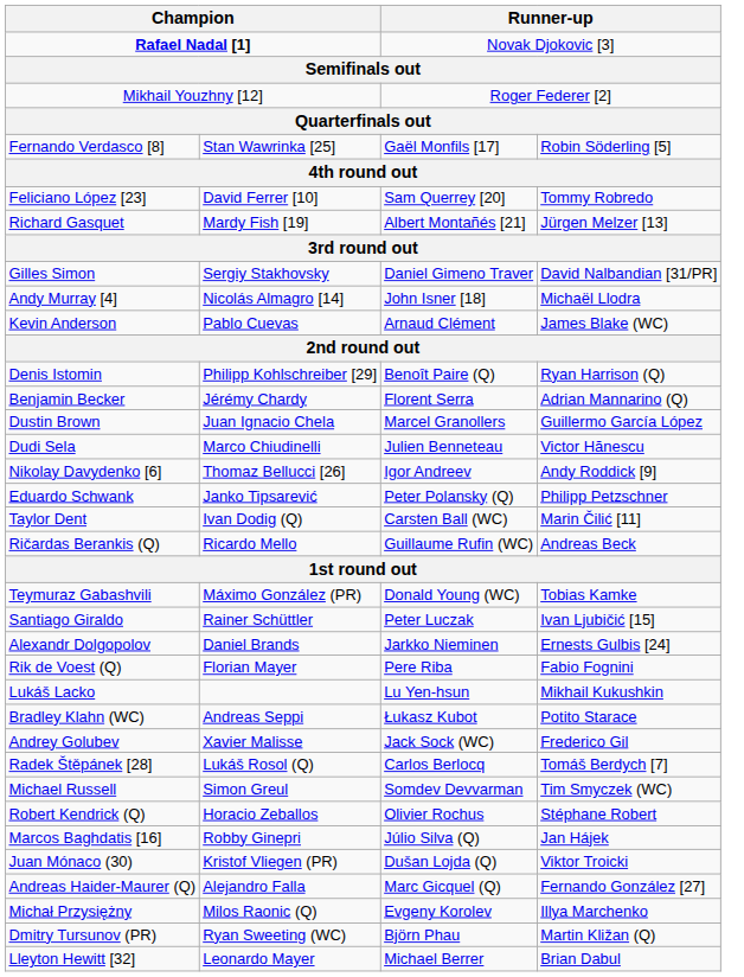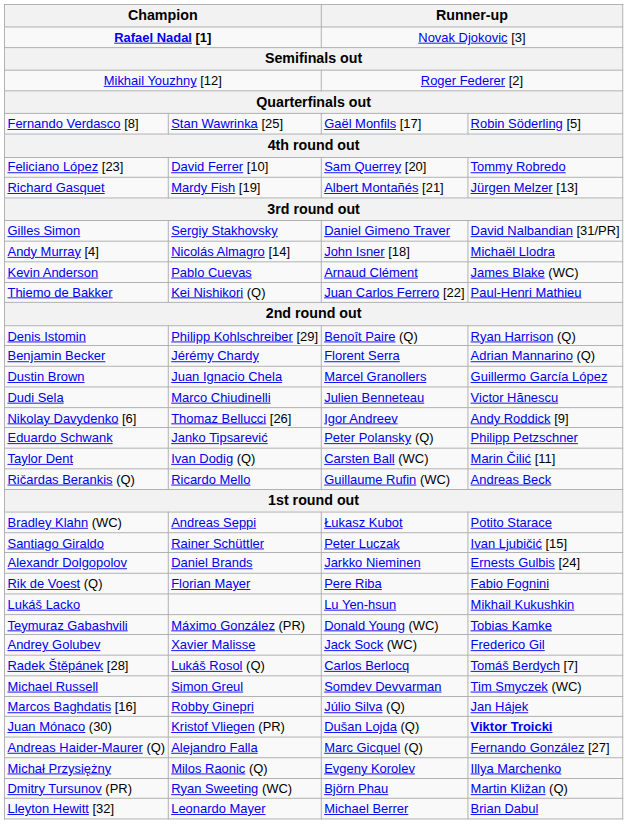 <table class="wikitable collapsible collapsed" style=font-size:90%>
 <tr style=font-size:110%>
 <th colspan=2><strong>Champion</strong></th>
 <th colspan=2>Runner-up</th>
 </tr>
 <tr align=center>
 <td colspan=2><strong> <a href='#'>Rafael Nadal</a> [1]</strong></td>
 <td colspan=2> <a href='#'>Novak Djokovic</a> [3]</td>
 </tr>
 <tr style=font-size:110%>
 <th colspan=4>Semifinals out</th>
 </tr>
 <tr align=center>
 <td colspan=2> <a href='#'>Mikhail Youzhny</a> [12]</td>
 <td colspan=2> <a href='#'>Roger Federer</a> [2]</td>
 </tr>
 <tr style=font-size:110%>
 <th colspan=4>Quarterfinals out</th>
 </tr>
 <tr>
 <td> <a href='#'>Fernando Verdasco</a> [8]</td>
 <td> <a href='#'>Stan Wawrinka</a> [25]</td>
 <td> <a href='#'>Gaël Monfils</a> [17]</td>
 <td> <a href='#'>Robin Söderling</a> [5]</td>
 </tr>
 <tr style=font-size:110%>
 <th colspan=4>4th round out</th>
 </tr>
 <tr>
 <td> <a href='#'>Feliciano López</a> [23]</td>
 <td> <a href='#'>David Ferrer</a> [10]</td>
 <td> <a href='#'>Sam Querrey</a> [20]</td>
 <td> <a href='#'>Tommy Robredo</a></td>
 </tr>
 <tr>
 <td> <a href='#'>Richard Gasquet</a></td>
 <td> <a href='#'>Mardy Fish</a> [19]</td>
 <td> <a href='#'>Albert Montañés</a> [21]</td>
 <td> <a href='#'>Jürgen Melzer</a> [13]</td>
 </tr>
 <tr style=font-size:110%>
 <th colspan=4>3rd round out</th>
 </tr>
 <tr>
 <td> <a href='#'>Gilles Simon</a></td>
 <td> <a href='#'>Sergiy Stakhovsky</a></td>
 <td> <a href='#'>Daniel Gimeno Traver</a></td>
 <td> <a href='#'>David Nalbandian</a> [31/PR]</td>
 </tr>
 <tr>
 <td> <a href='#'>Andy Murray</a> [4]</td>
 <td> <a href='#'>Nicolás Almagro</a> [14]</td>
 <td> <a href='#'>John Isner</a> [18]</td>
 <td> <a href='#'>Michaël Llodra</a></td>
 </tr>
 <tr>
 <td> <a href='#'>Kevin Anderson</a></td>
 <td> <a href='#'>Pablo Cuevas</a></td>
 <td> <a href='#'>Arnaud Clément</a></td>
 <td> <a href='#'>James Blake</a> (WC)</td>
 </tr>
+<tr>
+<td> <a href='#'>Thiemo de Bakker</a></td>
+<td> <a href='#'>Kei Nishikori</a> (Q)</td>
+<td> <a href='#'>Juan Carlos Ferrero</a> [22]</td>
+<td> <a href='#'>Paul-Henri Mathieu</a></td>
+</tr>
 <tr style=font-size:110%>
 <th colspan=4>2nd round out</th>
 </tr>
 <tr>
 <td> <a href='#'>Denis Istomin</a></td>
 <td> <a href='#'>Philipp Kohlschreiber</a> [29]</td>
 <td> <a href='#'>Benoît Paire</a> (Q)</td>
 <td> <a href='#'>Ryan Harrison</a> (Q)</td>
 </tr>
 <tr>
 <td> <a href='#'>Benjamin Becker</a></td>
 <td> <a href='#'>Jérémy Chardy</a></td>
 <td> <a href='#'>Florent Serra</a></td>
 <td> <a href='#'>Adrian Mannarino</a> (Q)</td>
 </tr>
 <tr>
 <td> <a href='#'>Dustin Brown</a></td>
 <td> <a href='#'>Juan Ignacio Chela</a></td>
 <td> <a href='#'>Marcel Granollers</a></td>
 <td> <a href='#'>Guillermo García López</a></td>
 </tr>
 <tr>
 <td> <a href='#'>Dudi Sela</a></td>
 <td> <a href='#'>Marco Chiudinelli</a></td>
 <td> <a href='#'>Julien Benneteau</a></td>
 <td> <a href='#'>Victor Hănescu</a></td>
 </tr>
 <tr>
 <td> <a href='#'>Nikolay Davydenko</a> [6]</td>
 <td> <a href='#'>Thomaz Bellucci</a> [26]</td>
 <td> <a href='#'>Igor Andreev</a></td>
 <td> <a href='#'>Andy Roddick</a> [9]</td>
 </tr>
 <tr>
 <td> <a href='#'>Eduardo Schwank</a></td>
 <td> <a href='#'>Janko Tipsarević</a></td>
 <td> <a href='#'>Peter Polansky</a> (Q)</td>
 <td> <a href='#'>Philipp Petzschner</a></td>
 </tr>
 <tr>
 <td> <a href='#'>Taylor Dent</a></td>
 <td> <a href='#'>Ivan Dodig</a> (Q)</td>
 <td> <a href='#'>Carsten Ball</a> (WC)</td>
 <td> <a href='#'>Marin Čilić</a> [11]</td>
 </tr>
 <tr>
 <td> <a href='#'>Ričardas Berankis</a> (Q)</td>
 <td> <a href='#'>Ricardo Mello</a></td>
 <td> <a href='#'>Guillaume Rufin</a> (WC)</td>
 <td> <a href='#'>Andreas Beck</a></td>
 </tr>
 <tr style=font-size:110%>
 <th colspan=4>1st round out</th>
 </tr>
 <tr>
-<td> <a href='#'>Teymuraz Gabashvili</a></td>
-<td> <a href='#'>Máximo González</a> (PR)</td>
-<td> <a href='#'>Donald Young</a> (WC)</td>
-<td> <a href='#'>Tobias Kamke</a></td>
+<td> <a href='#'>Bradley Klahn</a> (WC)</td>
+<td> <a href='#'>Andreas Seppi</a></td>
+<td> <a href='#'>Łukasz Kubot</a></td>
+<td> <a href='#'>Potito Starace</a></td>
 </tr>
 <tr>
 <td> <a href='#'>Santiago Giraldo</a></td>
 <td> <a href='#'>Rainer Schüttler</a></td>
 <td> <a href='#'>Peter Luczak</a></td>
 <td> <a href='#'>Ivan Ljubičić</a> [15]</td>
 </tr>
 <tr>
 <td> <a href='#'>Alexandr Dolgopolov</a></td>
 <td> <a href='#'>Daniel Brands</a></td>
 <td> <a href='#'>Jarkko Nieminen</a></td>
 <td> <a href='#'>Ernests Gulbis</a> [24]</td>
 </tr>
 <tr>
 <td> <a href='#'>Rik de Voest</a> (Q)</td>
 <td> <a href='#'>Florian Mayer</a></td>
 <td> <a href='#'>Pere Riba</a></td>
 <td> <a href='#'>Fabio Fognini</a></td>
 </tr>
 <tr>
 <td> <a href='#'>Lukáš Lacko</a></td>
 <td></td>
 <td> <a href='#'>Lu Yen-hsun</a></td>
 <td> <a href='#'>Mikhail Kukushkin</a></td>
 </tr>
 <tr>
-<td> <a href='#'>Bradley Klahn</a> (WC)</td>
-<td> <a href='#'>Andreas Seppi</a></td>
-<td> <a href='#'>Łukasz Kubot</a></td>
-<td> <a href='#'>Potito Starace</a></td>
+<td> <a href='#'>Teymuraz Gabashvili</a></td>
+<td> <a href='#'>Máximo González</a> (PR)</td>
+<td> <a href='#'>Donald Young</a> (WC)</td>
+<td> <a href='#'>Tobias Kamke</a></td>
 </tr>
 <tr>
 <td> <a href='#'>Andrey Golubev</a></td>
 <td> <a href='#'>Xavier Malisse</a></td>
 <td> <a href='#'>Jack Sock</a> (WC)</td>
 <td> <a href='#'>Frederico Gil</a></td>
 </tr>
 <tr>
 <td> <a href='#'>Radek Štěpánek</a> [28]</td>
 <td> <a href='#'>Lukáš Rosol</a> (Q)</td>
 <td> <a href='#'>Carlos Berlocq</a></td>
 <td> <a href='#'>Tomáš Berdych</a> [7]</td>
 </tr>
 <tr>
 <td> <a href='#'>Michael Russell</a></td>
 <td> <a href='#'>Simon Greul</a></td>
 <td> <a href='#'>Somdev Devvarman</a></td>
 <td> <a href='#'>Tim Smyczek</a> (WC)</td>
 </tr>
 <tr>
-<td> <a href='#'>Robert Kendrick</a> (Q)</td>
-<td> <a href='#'>Horacio Zeballos</a></td>
-<td> <a href='#'>Olivier Rochus</a></td>
-<td> <a href='#'>Stéphane Robert</a></td>
-</tr>
-<tr>
 <td> <a href='#'>Marcos Baghdatis</a> [16]</td>
 <td> <a href='#'>Robby Ginepri</a></td>
 <td> <a href='#'>Júlio Silva</a> (Q)</td>
 <td> <a href='#'>Jan Hájek</a></td>
 </tr>
 <tr>
 <td> <a href='#'>Juan Mónaco</a> (30)</td>
 <td> <a href='#'>Kristof Vliegen</a> (PR)</td>
 <td> <a href='#'>Dušan Lojda</a> (Q)</td>
-<td> <a href='#'>Viktor Troicki</a></td>
+<td><strong> <a href='#'>Viktor Troicki</a></strong></td>
 </tr>
 <tr>
 <td> <a href='#'>Andreas Haider-Maurer</a> (Q)</td>
 <td> <a href='#'>Alejandro Falla</a></td>
 <td> <a href='#'>Marc Gicquel</a> (Q)</td>
 <td> <a href='#'>Fernando González</a> [27]</td>
 </tr>
 <tr>
 <td> <a href='#'>Michał Przysiężny</a></td>
 <td> <a href='#'>Milos Raonic</a> (Q)</td>
 <td> <a href='#'>Evgeny Korolev</a></td>
 <td> <a href='#'>Illya Marchenko</a></td>
 </tr>
 <tr>
 <td> <a href='#'>Dmitry Tursunov</a> (PR)</td>
 <td> <a href='#'>Ryan Sweeting</a> (WC)</td>
 <td> <a href='#'>Björn Phau</a></td>
 <td> <a href='#'>Martin Kližan</a> (Q)</td>
 </tr>
 <tr>
 <td> <a href='#'>Lleyton Hewitt</a> [32]</td>
 <td> <a href='#'>Leonardo Mayer</a></td>
 <td> <a href='#'>Michael Berrer</a></td>
 <td> <a href='#'>Brian Dabul</a></td>
 </tr>
 </table>
